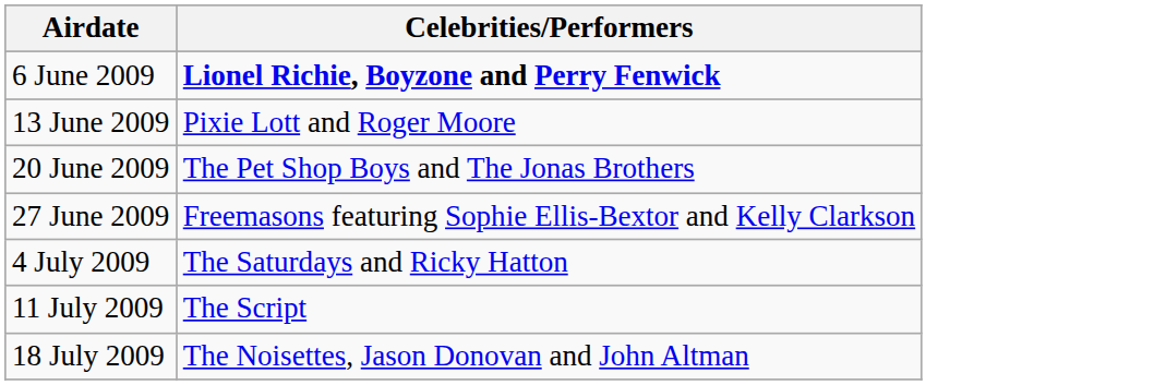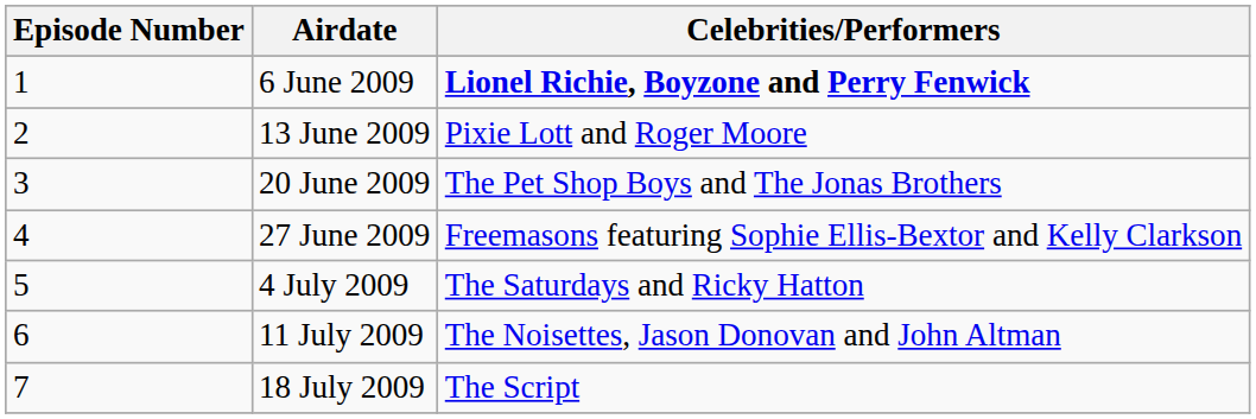 <table class="wikitable" border="1">
 <tr>
+<th>Episode Number</th>
 <th>Airdate</th>
 <th>Celebrities/Performers</th>
 </tr>
 <tr>
+<td>1</td>
 <td>6 June 2009</td>
 <td><strong><a href='#'>Lionel Richie</a>, <a href='#'>Boyzone</a> and <a href='#'>Perry Fenwick</a></strong></td>
 </tr>
 <tr>
+<td>2</td>
 <td>13 June 2009</td>
 <td><a href='#'>Pixie Lott</a> and <a href='#'>Roger Moore</a></td>
 </tr>
 <tr>
+<td>3</td>
 <td>20 June 2009</td>
 <td><a href='#'>The Pet Shop Boys</a> and <a href='#'>The Jonas Brothers</a></td>
 </tr>
 <tr>
+<td>4</td>
 <td>27 June 2009</td>
 <td><a href='#'>Freemasons</a> featuring <a href='#'>Sophie Ellis-Bextor</a> and <a href='#'>Kelly Clarkson</a></td>
 </tr>
 <tr>
+<td>5</td>
 <td>4 July 2009</td>
 <td><a href='#'>The Saturdays</a> and <a href='#'>Ricky Hatton</a></td>
 </tr>
 <tr>
+<td>6</td>
 <td>11 July 2009</td>
+<td><a href='#'>The Noisettes</a>, <a href='#'>Jason Donovan</a> and <a href='#'>John Altman</a></td>
+</tr>
+<tr>
+<td>7</td>
+<td>18 July 2009</td>
 <td><a href='#'>The Script</a></td>
 </tr>
-<tr>
-<td>18 July 2009</td>
-<td><a href='#'>The Noisettes</a>, <a href='#'>Jason Donovan</a> and <a href='#'>John Altman</a></td>
-</tr>
 </table>
